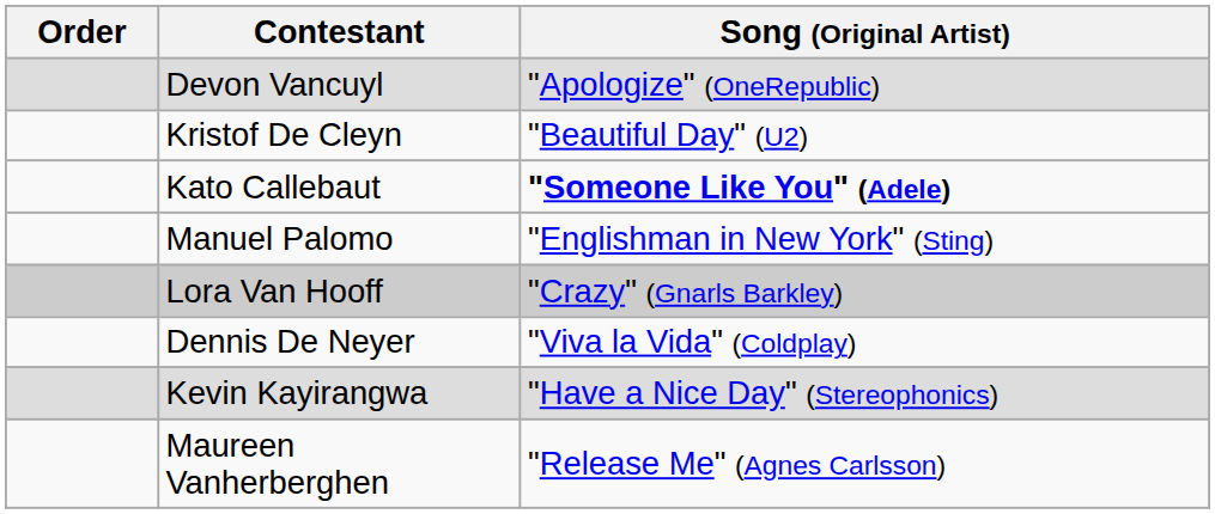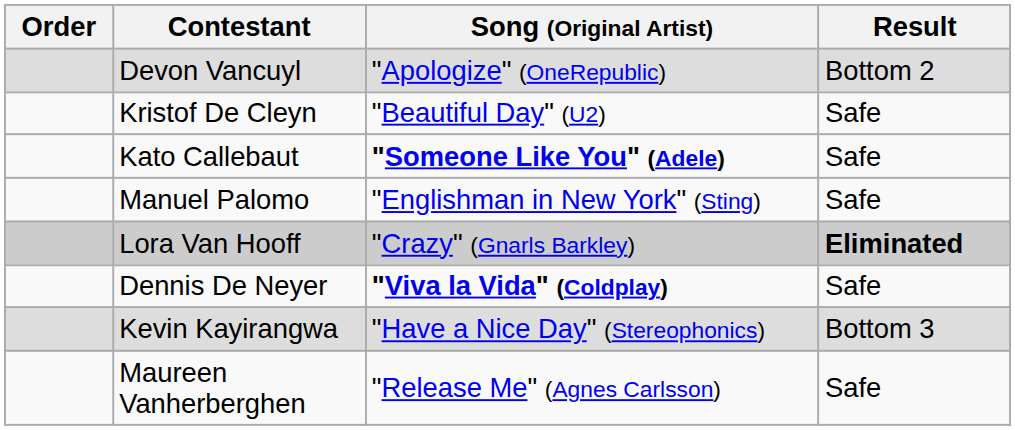 <table class="wikitable" style="font-size:90%; width:60%; text-align: left;">
 <tr>
 <th width="05%">Order</th>
 <th width="13%">Contestant</th>
 <th width="32%">Song <small>(Original Artist)</small></th>
+<th width="10%">Result</th>
 </tr>
 <tr>
 <td bgcolor="DDDDDD"></td>
 <td bgcolor="DDDDDD">Devon Vancuyl</td>
 <td bgcolor="DDDDDD">"<a href='#'>Apologize</a>" <small>(<a href='#'>OneRepublic</a>)</small></td>
+<td bgcolor="DDDDDD">Bottom 2</td>
 </tr>
 <tr>
 <td></td>
 <td>Kristof De Cleyn</td>
 <td>"<a href='#'>Beautiful Day</a>" <small>(<a href='#'>U2</a>)</small></td>
+<td>Safe</td>
 </tr>
 <tr>
 <td></td>
 <td>Kato Callebaut</td>
 <td><strong>"<a href='#'>Someone Like You</a>" <small>(<a href='#'>Adele</a>)</small></strong></td>
+<td>Safe</td>
 </tr>
 <tr>
 <td></td>
 <td>Manuel Palomo</td>
 <td>"<a href='#'>Englishman in New York</a>" <small>(<a href='#'>Sting</a>)</small></td>
+<td>Safe</td>
 </tr>
 <tr>
 <td bgcolor="CCCCCC"></td>
 <td bgcolor="CCCCCC">Lora Van Hooff</td>
 <td bgcolor="CCCCCC">"<a href='#'>Crazy</a>" <small>(<a href='#'>Gnarls Barkley</a>)</small></td>
+<td bgcolor="CCCCCC"><strong>Eliminated</strong></td>
 </tr>
 <tr>
 <td></td>
 <td>Dennis De Neyer</td>
-<td>"<a href='#'>Viva la Vida</a>" <small>(<a href='#'>Coldplay</a>)</small></td>
+<td><strong>"<a href='#'>Viva la Vida</a>" <small>(<a href='#'>Coldplay</a>)</small></strong></td>
+<td>Safe</td>
 </tr>
 <tr>
 <td bgcolor="DDDDDD"></td>
 <td bgcolor="DDDDDD">Kevin Kayirangwa</td>
 <td bgcolor="DDDDDD">"<a href='#'>Have a Nice Day</a>" <small>(<a href='#'>Stereophonics</a>)</small></td>
+<td bgcolor="DDDDDD">Bottom 3</td>
 </tr>
 <tr>
 <td></td>
 <td>Maureen Vanherberghen</td>
 <td>"<a href='#'>Release Me</a>" <small>(<a href='#'>Agnes Carlsson</a>)</small></td>
+<td>Safe</td>
 </tr>
 </table>
